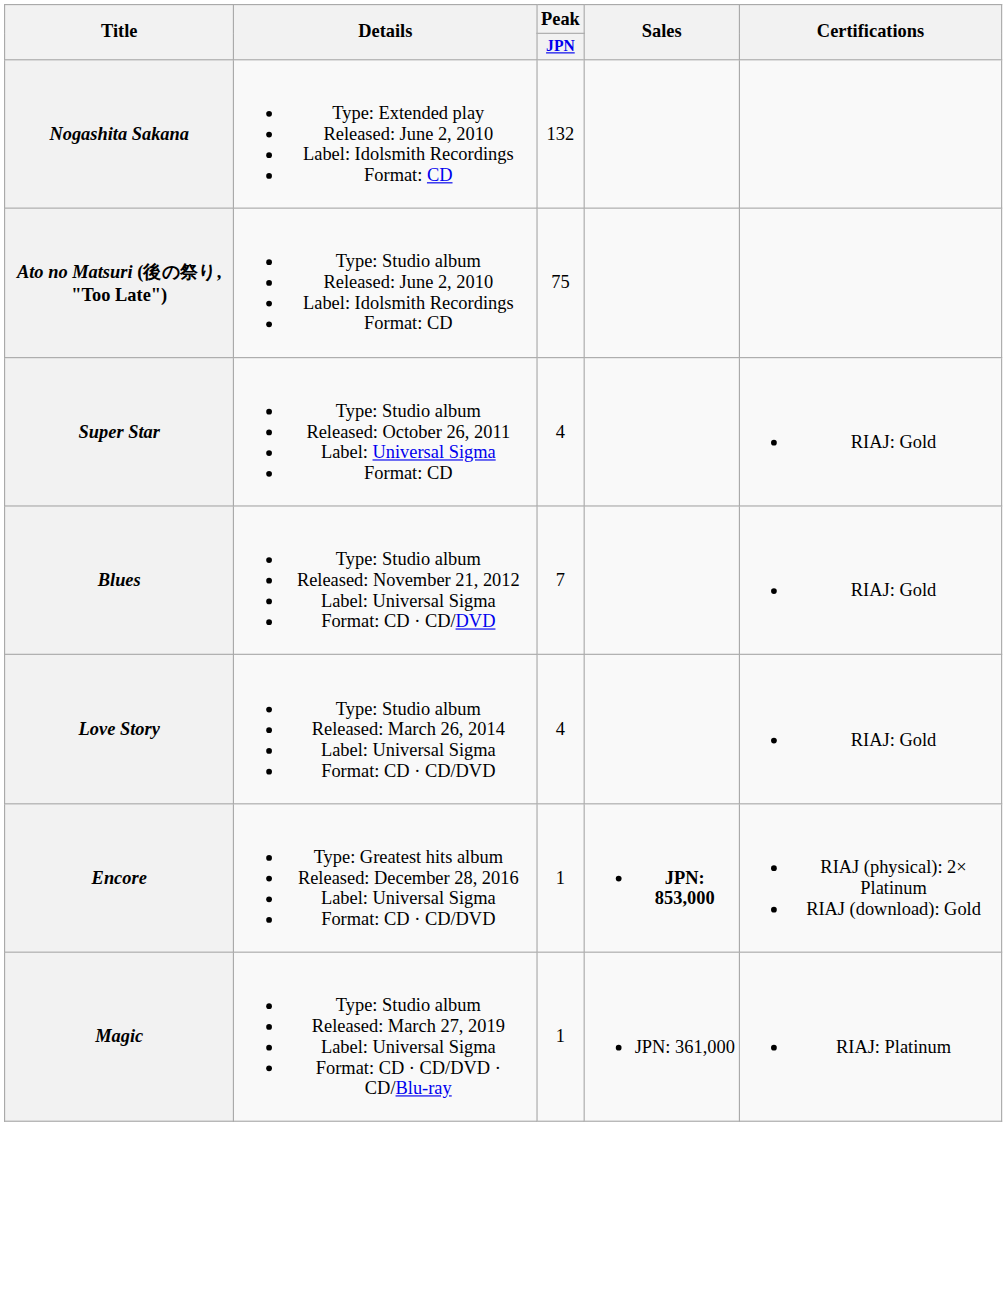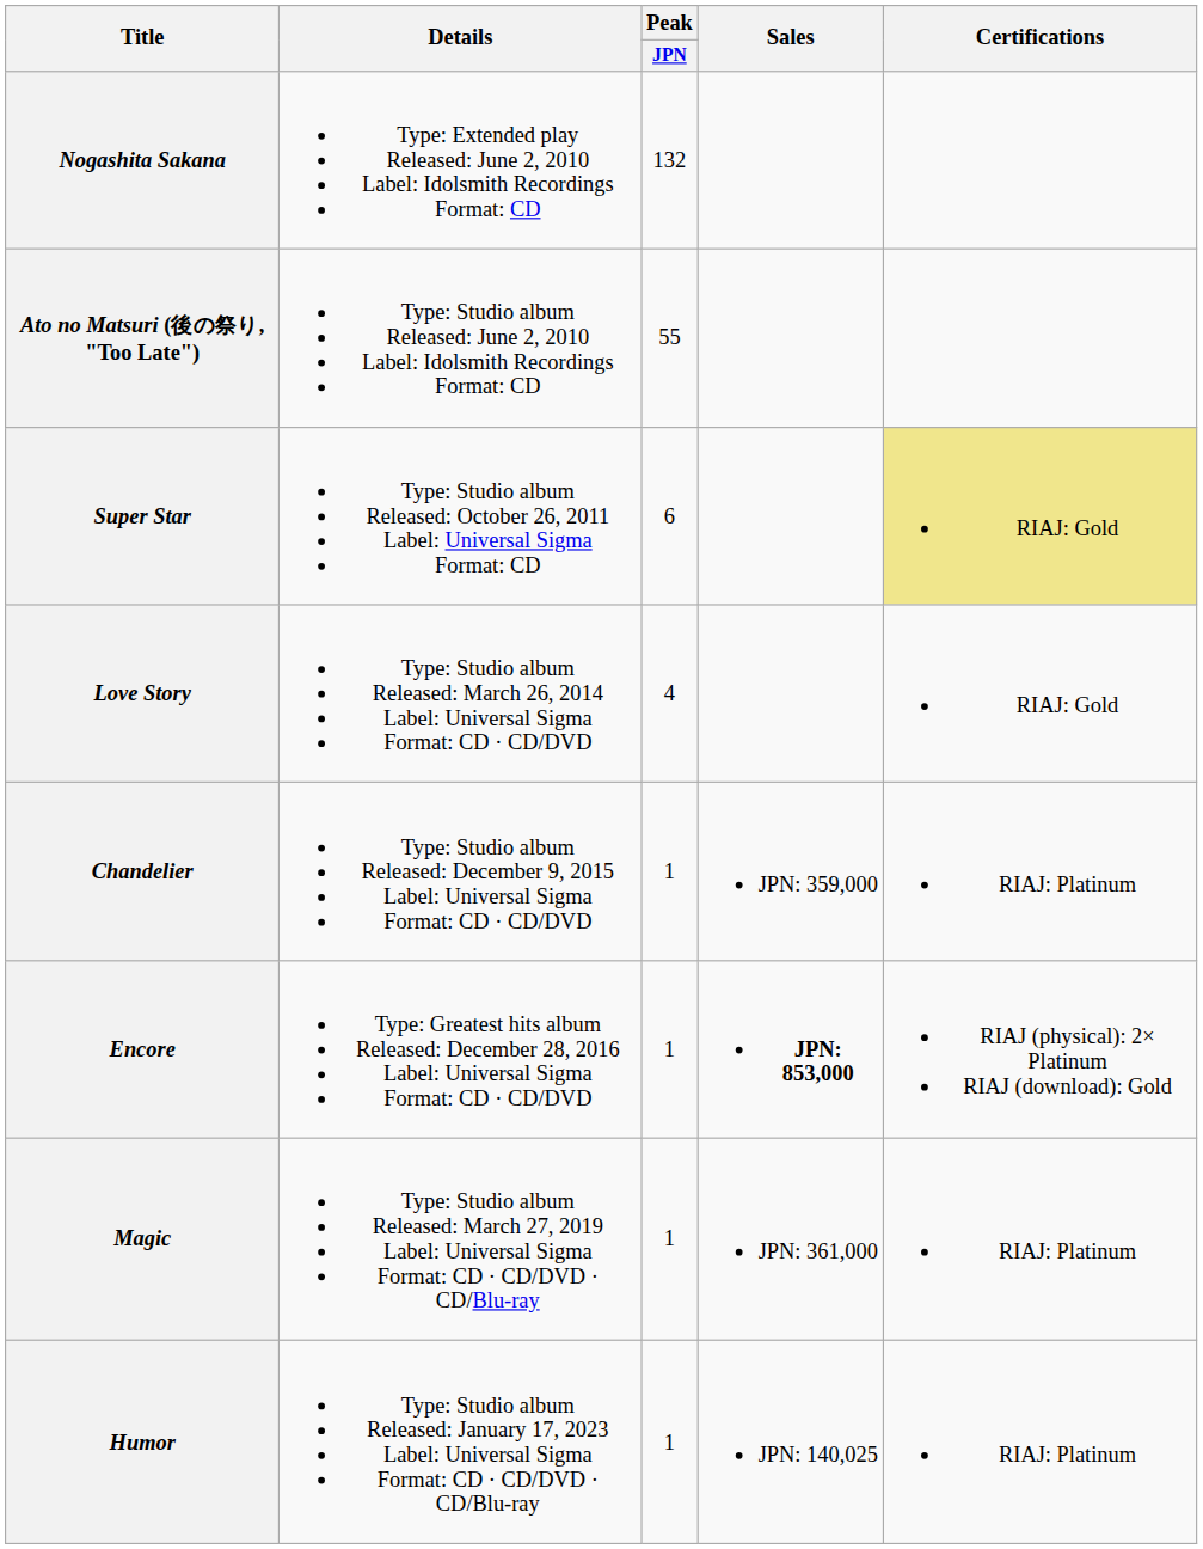 <table class="wikitable plainrowheaders" style="text-align:center;">
 <tr>
 <th scope="col" rowspan="2" style="width:12em;">Title</th>
 <th scope="col" rowspan="2" style="width:16em;">Details</th>
 <th scope="col">Peak</th>
 <th scope="col" rowspan="2">Sales</th>
 <th scope="col" rowspan="2">Certifications</th>
 </tr>
 <tr>
 <th scope="col" style="width:2.5em;font-size:85%;"><a href='#'>JPN</a><br></th>
 </tr>
 <tr>
 <th scope="row"><em>Nogashita Sakana</em></th>
 <td><br><ul><li>Type: Extended play</li><li>Released: June 2, 2010</li><li>Label: Idolsmith Recordings</li><li>Format: <a href='#'>CD</a></li></ul></td>
 <td>132</td>
 <td></td>
 <td></td>
 </tr>
 <tr>
 <th scope="row"><em>Ato no Matsuri</em> (後の祭り, "Too Late")</th>
 <td><br><ul><li>Type: Studio album</li><li>Released: June 2, 2010</li><li>Label: Idolsmith Recordings</li><li>Format: CD</li></ul></td>
-<td>75</td>
+<td>55</td>
 <td></td>
 <td></td>
 </tr>
 <tr>
 <th scope="row"><em>Super Star</em></th>
 <td><br><ul><li>Type: Studio album</li><li>Released: October 26, 2011</li><li>Label: <a href='#'>Universal Sigma</a></li><li>Format: CD</li></ul></td>
-<td>4</td>
+<td>6</td>
 <td></td>
-<td><br><ul><li>RIAJ: Gold</li></ul></td>
-</tr>
-<tr>
-<th scope="row"><em>Blues</em></th>
-<td><br><ul><li>Type: Studio album</li><li>Released: November 21, 2012</li><li>Label: Universal Sigma</li><li>Format: CD · CD/<a href='#'>DVD</a></li></ul></td>
-<td>7</td>
-<td></td>
-<td><br><ul><li>RIAJ: Gold</li></ul></td>
+<td style="background: khaki;"><br><ul><li>RIAJ: Gold</li></ul></td>
 </tr>
 <tr>
 <th scope="row"><em>Love Story</em></th>
 <td><br><ul><li>Type: Studio album</li><li>Released: March 26, 2014</li><li>Label: Universal Sigma</li><li>Format: CD · CD/DVD</li></ul></td>
 <td>4</td>
 <td></td>
 <td><br><ul><li>RIAJ: Gold</li></ul></td>
+</tr>
+<tr>
+<th scope="row"><em>Chandelier</em></th>
+<td><br><ul><li>Type: Studio album</li><li>Released: December 9, 2015</li><li>Label: Universal Sigma</li><li>Format: CD · CD/DVD</li></ul></td>
+<td>1</td>
+<td><br><ul><li>JPN: 359,000</li></ul></td>
+<td><br><ul><li>RIAJ: Platinum</li></ul></td>
 </tr>
 <tr>
 <th scope="row"><em>Encore</em></th>
 <td><br><ul><li>Type: Greatest hits album</li><li>Released: December 28, 2016</li><li>Label: Universal Sigma</li><li>Format: CD · CD/DVD</li></ul></td>
 <td>1</td>
 <td><strong><br><ul><li>JPN: 853,000</li></ul></strong></td>
 <td><br><ul><li>RIAJ <span>(physical)</span>: 2× Platinum</li><li>RIAJ <span>(download)</span>: Gold</li></ul></td>
 </tr>
 <tr>
 <th scope="row"><em>Magic</em></th>
 <td><br><ul><li>Type: Studio album</li><li>Released: March 27, 2019</li><li>Label: Universal Sigma</li><li>Format: CD · CD/DVD · CD/<a href='#'>Blu-ray</a></li></ul></td>
 <td>1</td>
 <td><br><ul><li>JPN: 361,000</li></ul></td>
 <td><br><ul><li>RIAJ: Platinum</li></ul></td>
 </tr>
+<tr>
+<th scope="row"><em>Humor</em></th>
+<td><br><ul><li>Type: Studio album</li><li>Released: January 17, 2023</li><li>Label: Universal Sigma</li><li>Format: CD · CD/DVD · CD/Blu-ray</li></ul></td>
+<td>1</td>
+<td><br><ul><li>JPN: 140,025</li></ul></td>
+<td><br><ul><li>RIAJ: Platinum</li></ul></td>
+</tr>
 </table>
